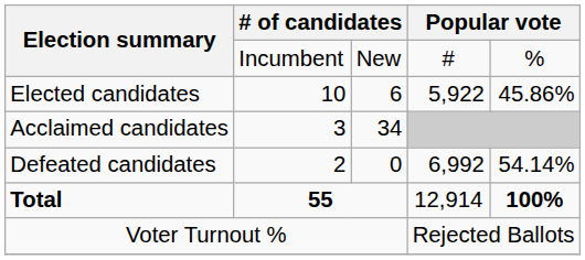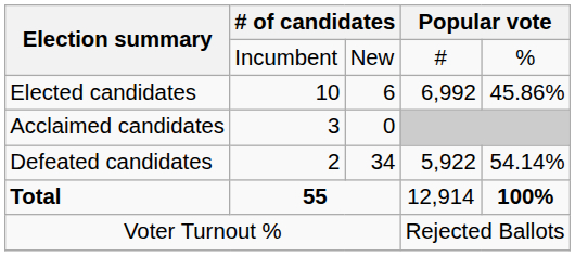 <table class=wikitable>
 <tr>
 <th rowspan="2">Election summary</th>
 <th colspan="2"># of candidates</th>
 <th colspan="2">Popular vote</th>
 </tr>
 <tr>
 <td>Incumbent</td>
 <td>New</td>
 <td align="center">#</td>
 <td align="center">%</td>
 </tr>
 <tr>
 <td>Elected candidates</td>
 <td align="right">10</td>
 <td align="right">6</td>
-<td align="right">5,922</td>
+<td align="right">6,992</td>
 <td align="right">45.86%</td>
 </tr>
 <tr>
 <td>Acclaimed candidates</td>
 <td align="right">3</td>
-<td align="right">34</td>
+<td align="right">0</td>
 <td align="right" colspan=2 bgcolor="CCCCCC"></td>
 </tr>
 <tr>
 <td>Defeated candidates</td>
 <td align="right">2</td>
-<td align="right">0</td>
-<td align="right">6,992</td>
+<td align="right">34</td>
+<td align="right">5,922</td>
 <td align="right">54.14%</td>
 </tr>
 <tr>
 <td><strong>Total</strong></td>
 <td colspan="2" align="center"><strong>55</strong></td>
 <td align="center">12,914</td>
 <td align="center"><strong>100%</strong></td>
 </tr>
 <tr>
 <td colspan=3 align=center>Voter Turnout %</td>
 <td colspan=2 align=center>Rejected Ballots</td>
 </tr>
 <tr>
 </tr>
 </table>
